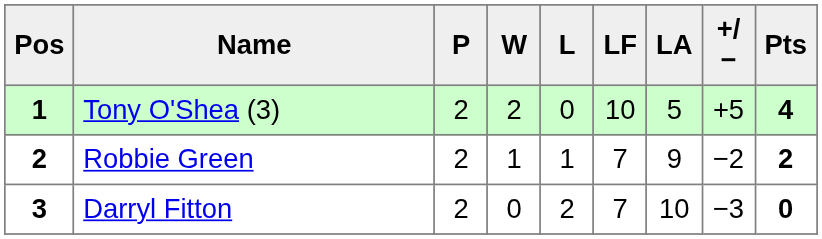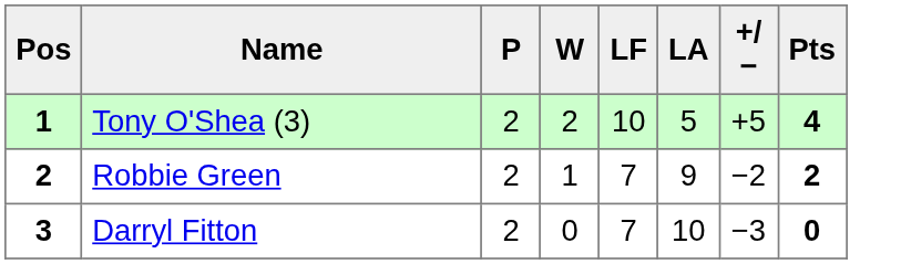 <table style=border-collapse:collapse border=1 cellspacing=0 cellpadding=5>
 <tr align=center bgcolor=#efefef>
 <th width=20>Pos</th>
 <th width=200>Name</th>
 <th width=20>P</th>
 <th width=20>W</th>
-<th width=20>L</th>
 <th width=20>LF</th>
 <th width=20>LA</th>
 <th width=20>+/−</th>
 <th width=20>Pts</th>
 </tr>
 <tr align=center style="background: #ccffcc;">
 <td><strong>1</strong></td>
 <td align="left"> <a href='#'>Tony O'Shea</a> (3)</td>
 <td>2</td>
 <td>2</td>
-<td>0</td>
 <td>10</td>
 <td>5</td>
 <td>+5</td>
 <td><strong>4</strong></td>
 </tr>
 <tr align=center>
 <td><strong>2</strong></td>
 <td align="left"> <a href='#'>Robbie Green</a></td>
 <td>2</td>
-<td>1</td>
 <td>1</td>
 <td>7</td>
 <td>9</td>
 <td>−2</td>
 <td><strong>2</strong></td>
 </tr>
 <tr align=center>
 <td><strong>3</strong></td>
 <td align="left"> <a href='#'>Darryl Fitton</a></td>
 <td>2</td>
 <td>0</td>
-<td>2</td>
 <td>7</td>
 <td>10</td>
 <td>−3</td>
 <td><strong>0</strong></td>
 </tr>
 </table>
